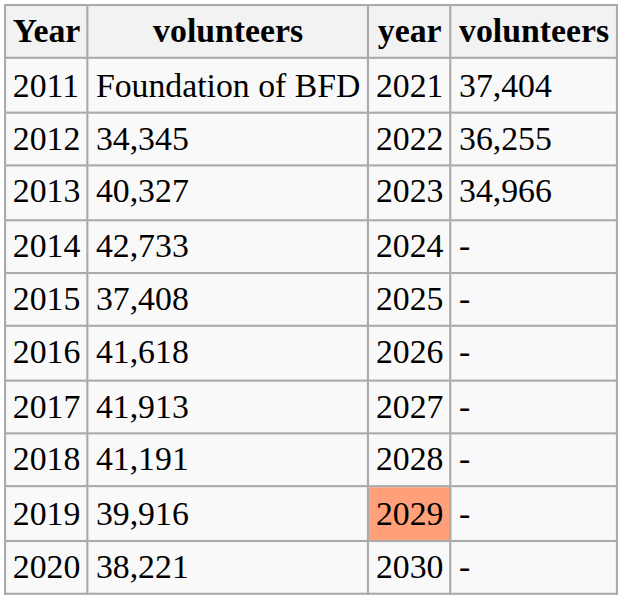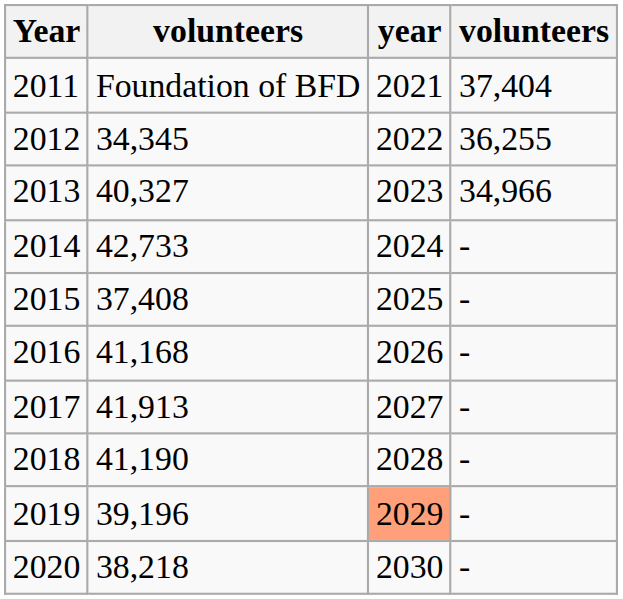 <table class="wikitable">
 <tr>
 <th>Year</th>
 <th>volunteers</th>
 <th>year</th>
 <th>volunteers</th>
 </tr>
 <tr>
 <td>2011</td>
 <td>Foundation of BFD</td>
 <td>2021</td>
 <td>37,404</td>
 </tr>
 <tr>
 <td>2012</td>
 <td>34,345</td>
 <td>2022</td>
 <td>36,255</td>
 </tr>
 <tr>
 <td>2013</td>
 <td>40,327</td>
 <td>2023</td>
 <td>34,966</td>
 </tr>
 <tr>
 <td>2014</td>
 <td>42,733</td>
 <td>2024</td>
 <td>-</td>
 </tr>
 <tr>
 <td>2015</td>
 <td>37,408</td>
 <td>2025</td>
 <td>-</td>
 </tr>
 <tr>
 <td>2016</td>
-<td>41,618</td>
+<td>41,168</td>
 <td>2026</td>
 <td>-</td>
 </tr>
 <tr>
 <td>2017</td>
 <td>41,913</td>
 <td>2027</td>
 <td>-</td>
 </tr>
 <tr>
 <td>2018</td>
-<td>41,191</td>
+<td>41,190</td>
 <td>2028</td>
 <td>-</td>
 </tr>
 <tr>
 <td>2019</td>
-<td>39,916</td>
+<td>39,196</td>
 <td style="background: lightsalmon;">2029</td>
 <td>-</td>
 </tr>
 <tr>
 <td>2020</td>
-<td>38,221</td>
+<td>38,218</td>
 <td>2030</td>
 <td>-</td>
 </tr>
 </table>
